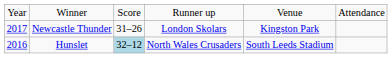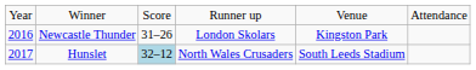 <table class="wikitable" style="text-align:center;">
 <tr>
 <td>Year</td>
 <td>Winner</td>
 <td>Score</td>
 <td>Runner up</td>
 <td>Venue</td>
 <td>Attendance</td>
 </tr>
 <tr>
-<td><a href='#'>2017</a></td>
+<td><a href='#'>2016</a></td>
 <td> <a href='#'>Newcastle Thunder</a></td>
 <td>31–26</td>
 <td><a href='#'>London Skolars</a></td>
 <td><a href='#'>Kingston Park</a></td>
 <td></td>
 </tr>
 <tr>
-<td><a href='#'>2016</a></td>
+<td><a href='#'>2017</a></td>
 <td><a href='#'>Hunslet</a></td>
 <td style="background: lightblue;">32–12</td>
 <td> <a href='#'>North Wales Crusaders</a></td>
 <td><a href='#'>South Leeds Stadium</a></td>
 </tr>
 </table>
